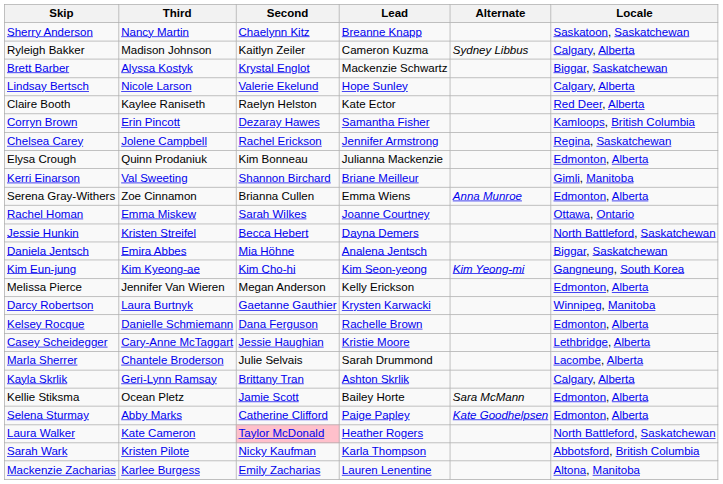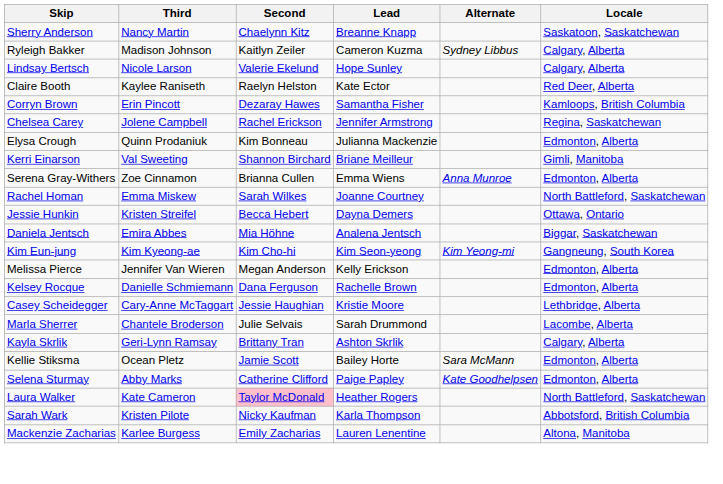 <table class=wikitable>
 <tr>
 <th scope="col">Skip</th>
 <th scope="col">Third</th>
 <th scope="col">Second</th>
 <th scope="col">Lead</th>
 <th scope="col">Alternate</th>
 <th scope="col">Locale</th>
 </tr>
 <tr>
 <td><a href='#'>Sherry Anderson</a></td>
 <td><a href='#'>Nancy Martin</a></td>
 <td><a href='#'>Chaelynn Kitz</a></td>
 <td><a href='#'>Breanne Knapp</a></td>
 <td></td>
 <td> <a href='#'>Saskatoon</a>, <a href='#'>Saskatchewan</a></td>
 </tr>
 <tr>
 <td>Ryleigh Bakker</td>
 <td>Madison Johnson</td>
 <td>Kaitlyn Zeiler</td>
 <td>Cameron Kuzma</td>
 <td><em>Sydney Libbus</em></td>
 <td> <a href='#'>Calgary</a>, <a href='#'>Alberta</a></td>
-</tr>
-<tr>
-<td><a href='#'>Brett Barber</a></td>
-<td><a href='#'>Alyssa Kostyk</a></td>
-<td><a href='#'>Krystal Englot</a></td>
-<td>Mackenzie Schwartz</td>
-<td></td>
-<td> <a href='#'>Biggar</a>, <a href='#'>Saskatchewan</a></td>
 </tr>
 <tr>
 <td><a href='#'>Lindsay Bertsch</a></td>
 <td><a href='#'>Nicole Larson</a></td>
 <td><a href='#'>Valerie Ekelund</a></td>
 <td><a href='#'>Hope Sunley</a></td>
 <td></td>
 <td> <a href='#'>Calgary</a>, <a href='#'>Alberta</a></td>
 </tr>
 <tr>
 <td>Claire Booth</td>
 <td>Kaylee Raniseth</td>
 <td>Raelyn Helston</td>
 <td>Kate Ector</td>
 <td></td>
 <td> <a href='#'>Red Deer</a>, <a href='#'>Alberta</a></td>
 </tr>
 <tr>
 <td><a href='#'>Corryn Brown</a></td>
 <td><a href='#'>Erin Pincott</a></td>
 <td><a href='#'>Dezaray Hawes</a></td>
 <td><a href='#'>Samantha Fisher</a></td>
 <td></td>
 <td> <a href='#'>Kamloops</a>, <a href='#'>British Columbia</a></td>
 </tr>
 <tr>
 <td><a href='#'>Chelsea Carey</a></td>
 <td><a href='#'>Jolene Campbell</a></td>
 <td><a href='#'>Rachel Erickson</a></td>
 <td><a href='#'>Jennifer Armstrong</a></td>
 <td></td>
 <td> <a href='#'>Regina</a>, <a href='#'>Saskatchewan</a></td>
 </tr>
 <tr>
 <td>Elysa Crough</td>
 <td>Quinn Prodaniuk</td>
 <td>Kim Bonneau</td>
 <td>Julianna Mackenzie</td>
 <td></td>
 <td> <a href='#'>Edmonton</a>, <a href='#'>Alberta</a></td>
 </tr>
 <tr>
 <td><a href='#'>Kerri Einarson</a></td>
 <td><a href='#'>Val Sweeting</a></td>
 <td><a href='#'>Shannon Birchard</a></td>
 <td><a href='#'>Briane Meilleur</a></td>
 <td></td>
 <td> <a href='#'>Gimli</a>, <a href='#'>Manitoba</a></td>
 </tr>
 <tr>
 <td>Serena Gray-Withers</td>
 <td>Zoe Cinnamon</td>
 <td>Brianna Cullen</td>
 <td>Emma Wiens</td>
 <td><em><a href='#'>Anna Munroe</a></em></td>
 <td> <a href='#'>Edmonton</a>, <a href='#'>Alberta</a></td>
 </tr>
 <tr>
 <td><a href='#'>Rachel Homan</a></td>
 <td><a href='#'>Emma Miskew</a></td>
 <td><a href='#'>Sarah Wilkes</a></td>
 <td><a href='#'>Joanne Courtney</a></td>
 <td></td>
-<td> <a href='#'>Ottawa</a>, <a href='#'>Ontario</a></td>
+<td> <a href='#'>North Battleford</a>, <a href='#'>Saskatchewan</a></td>
 </tr>
 <tr>
 <td><a href='#'>Jessie Hunkin</a></td>
 <td><a href='#'>Kristen Streifel</a></td>
 <td><a href='#'>Becca Hebert</a></td>
 <td><a href='#'>Dayna Demers</a></td>
 <td></td>
-<td> <a href='#'>North Battleford</a>, <a href='#'>Saskatchewan</a></td>
+<td> <a href='#'>Ottawa</a>, <a href='#'>Ontario</a></td>
 </tr>
 <tr>
 <td><a href='#'>Daniela Jentsch</a></td>
 <td><a href='#'>Emira Abbes</a></td>
 <td><a href='#'>Mia Höhne</a></td>
 <td><a href='#'>Analena Jentsch</a></td>
 <td></td>
 <td> <a href='#'>Biggar</a>, <a href='#'>Saskatchewan</a></td>
 </tr>
 <tr>
 <td><a href='#'>Kim Eun-jung</a></td>
 <td><a href='#'>Kim Kyeong-ae</a></td>
 <td><a href='#'>Kim Cho-hi</a></td>
 <td><a href='#'>Kim Seon-yeong</a></td>
 <td><em><a href='#'>Kim Yeong-mi</a></em></td>
 <td> <a href='#'>Gangneung</a>, <a href='#'>South Korea</a></td>
 </tr>
 <tr>
 <td>Melissa Pierce</td>
 <td>Jennifer Van Wieren</td>
 <td>Megan Anderson</td>
 <td>Kelly Erickson</td>
 <td></td>
 <td> <a href='#'>Edmonton</a>, <a href='#'>Alberta</a></td>
-</tr>
-<tr>
-<td><a href='#'>Darcy Robertson</a></td>
-<td><a href='#'>Laura Burtnyk</a></td>
-<td><a href='#'>Gaetanne Gauthier</a></td>
-<td><a href='#'>Krysten Karwacki</a></td>
-<td></td>
-<td> <a href='#'>Winnipeg</a>, <a href='#'>Manitoba</a></td>
 </tr>
 <tr>
 <td><a href='#'>Kelsey Rocque</a></td>
 <td><a href='#'>Danielle Schmiemann</a></td>
 <td><a href='#'>Dana Ferguson</a></td>
 <td><a href='#'>Rachelle Brown</a></td>
 <td></td>
 <td> <a href='#'>Edmonton</a>, <a href='#'>Alberta</a></td>
 </tr>
 <tr>
 <td><a href='#'>Casey Scheidegger</a></td>
 <td><a href='#'>Cary-Anne McTaggart</a></td>
 <td><a href='#'>Jessie Haughian</a></td>
 <td><a href='#'>Kristie Moore</a></td>
 <td></td>
 <td> <a href='#'>Lethbridge</a>, <a href='#'>Alberta</a></td>
 </tr>
 <tr>
 <td><a href='#'>Marla Sherrer</a></td>
 <td><a href='#'>Chantele Broderson</a></td>
 <td>Julie Selvais</td>
 <td>Sarah Drummond</td>
 <td></td>
 <td> <a href='#'>Lacombe</a>, <a href='#'>Alberta</a></td>
 </tr>
 <tr>
 <td><a href='#'>Kayla Skrlik</a></td>
 <td><a href='#'>Geri-Lynn Ramsay</a></td>
 <td><a href='#'>Brittany Tran</a></td>
 <td><a href='#'>Ashton Skrlik</a></td>
 <td></td>
 <td> <a href='#'>Calgary</a>, <a href='#'>Alberta</a></td>
 </tr>
 <tr>
 <td>Kellie Stiksma</td>
 <td>Ocean Pletz</td>
 <td><a href='#'>Jamie Scott</a></td>
 <td>Bailey Horte</td>
 <td><em>Sara McMann</em></td>
 <td> <a href='#'>Edmonton</a>, <a href='#'>Alberta</a></td>
 </tr>
 <tr>
 <td><a href='#'>Selena Sturmay</a></td>
 <td><a href='#'>Abby Marks</a></td>
 <td><a href='#'>Catherine Clifford</a></td>
 <td><a href='#'>Paige Papley</a></td>
 <td><em><a href='#'>Kate Goodhelpsen</a></em></td>
 <td> <a href='#'>Edmonton</a>, <a href='#'>Alberta</a></td>
 </tr>
 <tr>
 <td><a href='#'>Laura Walker</a></td>
 <td><a href='#'>Kate Cameron</a></td>
 <td style="background: pink;"><a href='#'>Taylor McDonald</a></td>
 <td><a href='#'>Heather Rogers</a></td>
 <td></td>
 <td> <a href='#'>North Battleford</a>, <a href='#'>Saskatchewan</a></td>
 </tr>
 <tr>
 <td><a href='#'>Sarah Wark</a></td>
 <td><a href='#'>Kristen Pilote</a></td>
 <td><a href='#'>Nicky Kaufman</a></td>
 <td><a href='#'>Karla Thompson</a></td>
 <td></td>
 <td> <a href='#'>Abbotsford</a>, <a href='#'>British Columbia</a></td>
 </tr>
 <tr>
 <td><a href='#'>Mackenzie Zacharias</a></td>
 <td><a href='#'>Karlee Burgess</a></td>
 <td><a href='#'>Emily Zacharias</a></td>
 <td><a href='#'>Lauren Lenentine</a></td>
 <td></td>
 <td> <a href='#'>Altona</a>, <a href='#'>Manitoba</a></td>
 </tr>
 </table>
